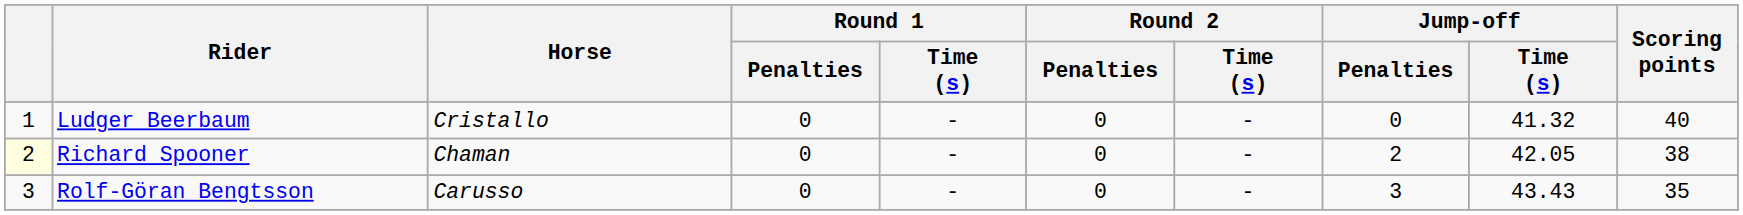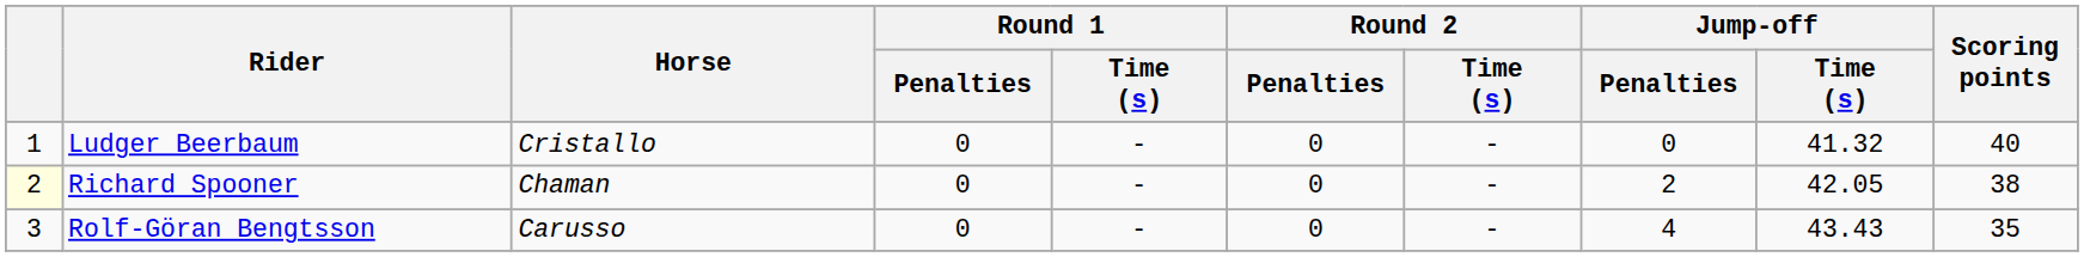 <table class="wikitable" style="font-size: 90%">
 <tr>
 <th rowspan=2 width=20></th>
 <th rowspan=2 width=200>Rider</th>
 <th rowspan=2 width=160>Horse</th>
 <th colspan=2>Round 1</th>
 <th colspan=2>Round 2</th>
 <th colspan=2>Jump-off</th>
 <th rowspan=2 width=60>Scoring<br>points</th>
 </tr>
 <tr>
 <th width=75>Penalties</th>
 <th width=75>Time<br>(<a href='#'>s</a>)</th>
 <th width=75>Penalties</th>
 <th width=75>Time<br>(<a href='#'>s</a>)</th>
 <th width=75>Penalties</th>
 <th width=75>Time<br>(<a href='#'>s</a>)</th>
 </tr>
 <tr>
 <td align=center>1</td>
 <td> <a href='#'>Ludger Beerbaum</a></td>
 <td><em>Cristallo</em></td>
 <td align=center>0</td>
 <td align=center>-</td>
 <td align=center>0</td>
 <td align=center>-</td>
 <td align=center>0</td>
 <td align=center>41.32</td>
 <td align=center>40</td>
 </tr>
 <tr>
 <td align=center style="background: lightyellow;">2</td>
 <td> <a href='#'>Richard Spooner</a></td>
 <td><em>Chaman</em></td>
 <td align=center>0</td>
 <td align=center>-</td>
 <td align=center>0</td>
 <td align=center>-</td>
 <td align=center>2</td>
 <td align=center>42.05</td>
 <td align=center>38</td>
 </tr>
 <tr>
 <td align=center>3</td>
 <td> <a href='#'>Rolf-Göran Bengtsson</a></td>
 <td><em>Carusso</em></td>
 <td align=center>0</td>
 <td align=center>-</td>
 <td align=center>0</td>
 <td align=center>-</td>
-<td align=center>3</td>
+<td align=center>4</td>
 <td align=center>43.43</td>
 <td align=center>35</td>
 </tr>
 </table>
